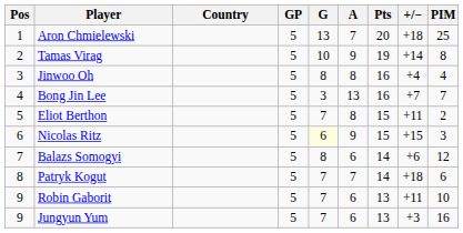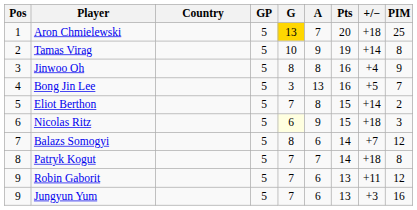 <table class="wikitable sortable" style="text-align: center;">
 <tr>
 <th width=30>Pos</th>
 <th width=165>Player</th>
 <th width=125>Country</th>
 <th width=30>GP</th>
 <th width=30>G</th>
 <th width=30>A</th>
 <th width=30>Pts</th>
 <th width=30>+/−</th>
 <th width=30>PIM</th>
 </tr>
 <tr>
 <td>1</td>
 <td align=left><a href='#'>Aron Chmielewski</a></td>
 <td align=left></td>
 <td>5</td>
-<td>13</td>
+<td style="background: gold;">13</td>
 <td>7</td>
 <td>20</td>
 <td>+18</td>
 <td>25</td>
 </tr>
 <tr>
 <td>2</td>
 <td align=left><a href='#'>Tamas Virag</a></td>
 <td align=left></td>
 <td>5</td>
 <td>10</td>
 <td>9</td>
 <td>19</td>
 <td>+14</td>
 <td>8</td>
 </tr>
 <tr>
 <td>3</td>
 <td align=left><a href='#'>Jinwoo Oh</a></td>
 <td align=left></td>
 <td>5</td>
 <td>8</td>
 <td>8</td>
 <td>16</td>
 <td>+4</td>
-<td>4</td>
+<td>9</td>
 </tr>
 <tr>
 <td>4</td>
 <td align=left><a href='#'>Bong Jin Lee</a></td>
 <td align=left></td>
 <td>5</td>
 <td>3</td>
 <td>13</td>
 <td>16</td>
-<td>+7</td>
+<td>+5</td>
 <td>7</td>
 </tr>
 <tr>
 <td>5</td>
 <td align=left><a href='#'>Eliot Berthon</a></td>
 <td align=left></td>
 <td>5</td>
 <td>7</td>
 <td>8</td>
 <td>15</td>
-<td>+11</td>
+<td>+14</td>
 <td>2</td>
 </tr>
 <tr>
 <td>6</td>
 <td align=left><a href='#'>Nicolas Ritz</a></td>
 <td align=left></td>
 <td>5</td>
 <td style="background: lightyellow;">6</td>
 <td>9</td>
 <td>15</td>
-<td>+15</td>
+<td>+18</td>
 <td>3</td>
 </tr>
 <tr>
 <td>7</td>
 <td align=left><a href='#'>Balazs Somogyi</a></td>
 <td align=left></td>
 <td>5</td>
 <td>8</td>
 <td>6</td>
 <td>14</td>
-<td>+6</td>
+<td>+7</td>
 <td>12</td>
 </tr>
 <tr>
 <td>8</td>
 <td align=left><a href='#'>Patryk Kogut</a></td>
 <td align=left></td>
 <td>5</td>
 <td>7</td>
 <td>7</td>
 <td>14</td>
 <td>+18</td>
-<td>6</td>
+<td>8</td>
 </tr>
 <tr>
 <td>9</td>
 <td align=left><a href='#'>Robin Gaborit</a></td>
 <td align=left></td>
 <td>5</td>
 <td>7</td>
 <td>6</td>
 <td>13</td>
 <td>+11</td>
-<td>10</td>
+<td>12</td>
 </tr>
 <tr>
 <td>9</td>
 <td align=left><a href='#'>Jungyun Yum</a></td>
 <td align=left></td>
 <td>5</td>
 <td>7</td>
 <td>6</td>
 <td>13</td>
 <td>+3</td>
 <td>16</td>
 </tr>
 </table>
